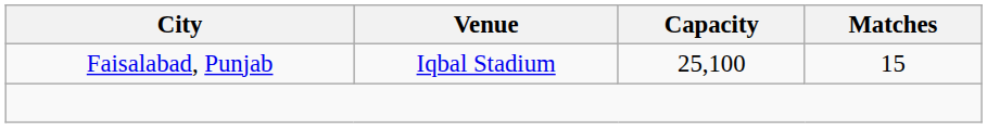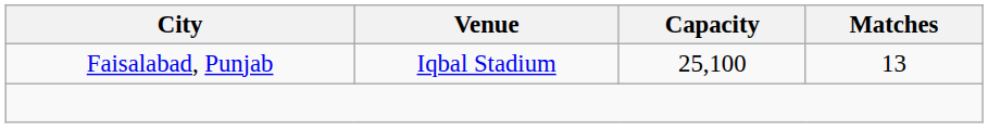 <table class="wikitable" style="text-align:center; width:40%; margin:auto">
 <tr>
 <th>City</th>
 <th>Venue</th>
 <th>Capacity</th>
 <th>Matches</th>
 </tr>
 <tr>
 <td><a href='#'>Faisalabad</a>, <a href='#'>Punjab</a></td>
 <td><a href='#'>Iqbal Stadium</a></td>
 <td>25,100</td>
-<td>15</td>
+<td>13</td>
 </tr>
 <tr>
 <td colspan=4><br></td>
 </tr>
 </table>
